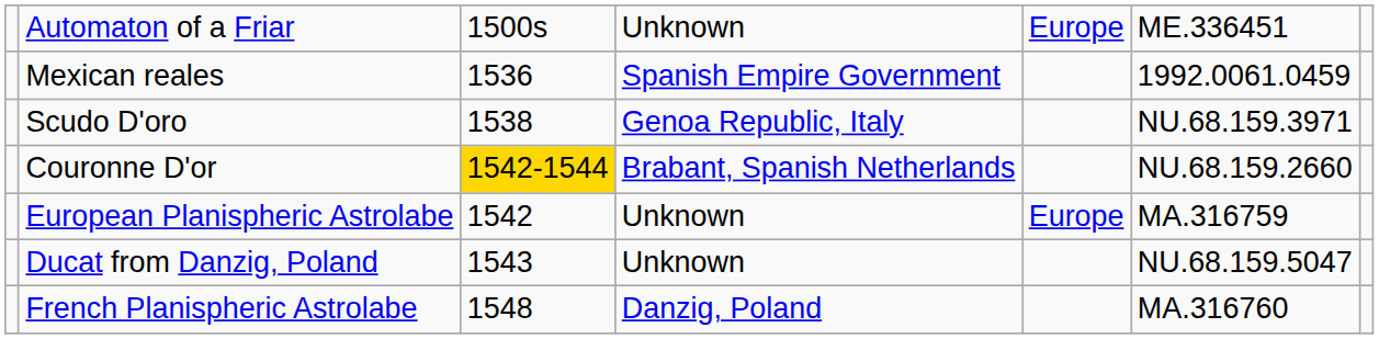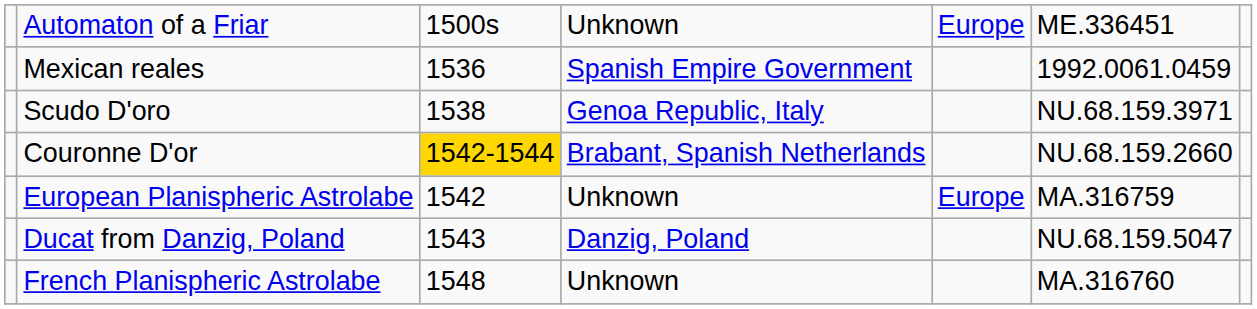 <table class="wikitable sortable">
 <tr>
 <td></td>
 <td><a href='#'>Automaton</a> of a <a href='#'>Friar</a></td>
 <td>1500s</td>
 <td>Unknown</td>
 <td><a href='#'>Europe</a></td>
 <td>ME.336451</td>
 <td></td>
 </tr>
 <tr>
 <td></td>
 <td>Mexican reales</td>
 <td>1536</td>
 <td><a href='#'>Spanish Empire Government</a></td>
 <td></td>
 <td>1992.0061.0459</td>
 <td></td>
 </tr>
 <tr>
 <td></td>
 <td>Scudo D'oro</td>
 <td>1538</td>
 <td><a href='#'>Genoa Republic, Italy</a></td>
 <td></td>
 <td>NU.68.159.3971</td>
 <td></td>
 </tr>
 <tr>
 <td></td>
 <td>Couronne D'or</td>
 <td style="background: gold;">1542-1544</td>
 <td><a href='#'>Brabant, Spanish Netherlands</a></td>
 <td></td>
 <td>NU.68.159.2660</td>
 <td></td>
 </tr>
 <tr>
 <td></td>
 <td><a href='#'>European Planispheric Astrolabe</a></td>
 <td>1542</td>
 <td>Unknown</td>
 <td><a href='#'>Europe</a></td>
 <td>MA.316759</td>
 <td></td>
 </tr>
 <tr>
 <td></td>
 <td><a href='#'>Ducat</a> from <a href='#'>Danzig, Poland</a></td>
 <td>1543</td>
-<td>Unknown</td>
+<td><a href='#'>Danzig, Poland</a></td>
 <td></td>
 <td>NU.68.159.5047</td>
 <td></td>
 </tr>
 <tr>
 <td></td>
 <td><a href='#'>French Planispheric Astrolabe</a></td>
 <td>1548</td>
-<td><a href='#'>Danzig, Poland</a></td>
+<td>Unknown</td>
 <td></td>
 <td>MA.316760</td>
 <td></td>
 </tr>
 </table>
